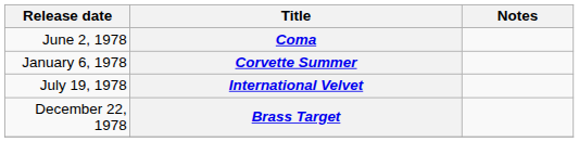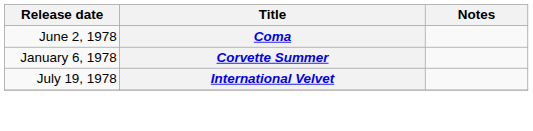 <table class="wikitable sortable" style="width:100%;">
 <tr>
 <th scope="col" style="width:130px;">Release date</th>
 <th>Title</th>
 <th>Notes</th>
 </tr>
 <tr>
 <td style="text-align:right;">June 2, 1978</td>
 <th scope="row"><em><a href='#'>Coma</a></em></th>
 <td></td>
 </tr>
 <tr>
 <td style="text-align:right;">January 6, 1978</td>
 <th scope="row"><em><a href='#'>Corvette Summer</a></em></th>
 </tr>
 <tr>
 <td style="text-align:right;">July 19, 1978</td>
 <th scope="row"><em><a href='#'>International Velvet</a></em></th>
 <td></td>
 </tr>
 <tr>
-<td style="text-align:right;">December 22, 1978</td>
-<th scope="row"><em><a href='#'>Brass Target</a></em></th>
-<td></td>
-</tr>
-<tr>
 </tr>
 </table>
